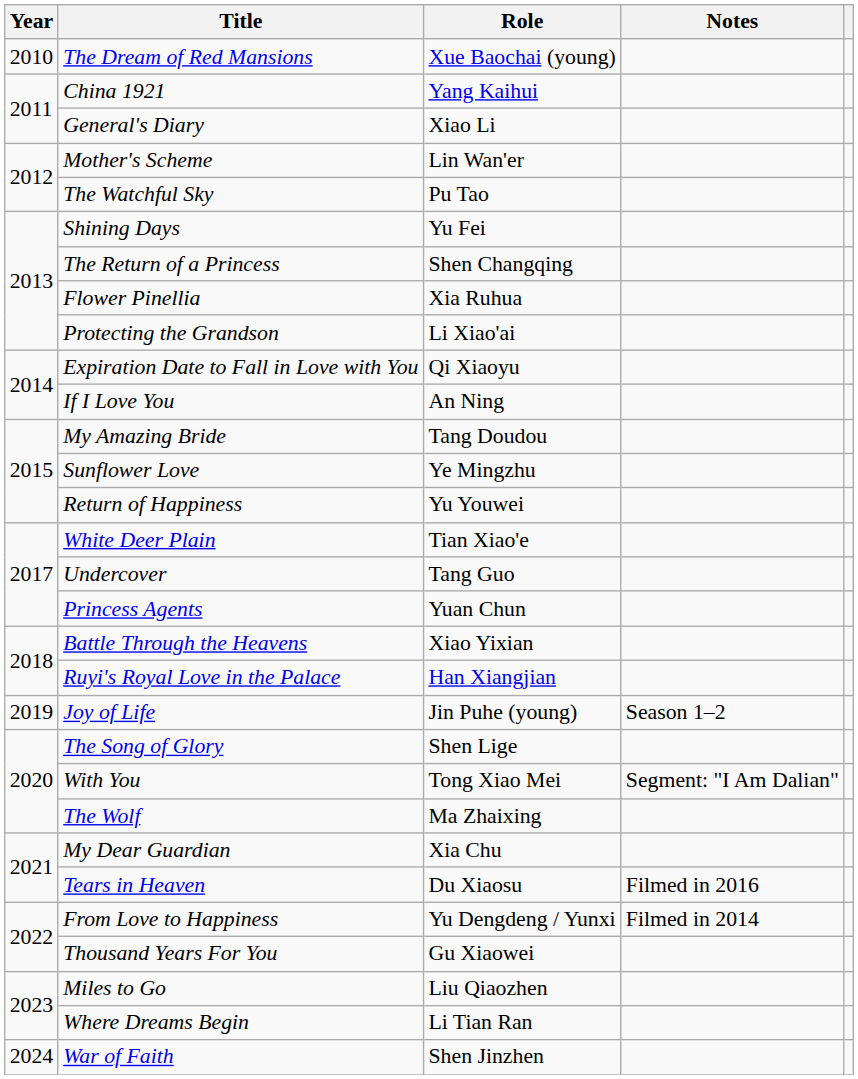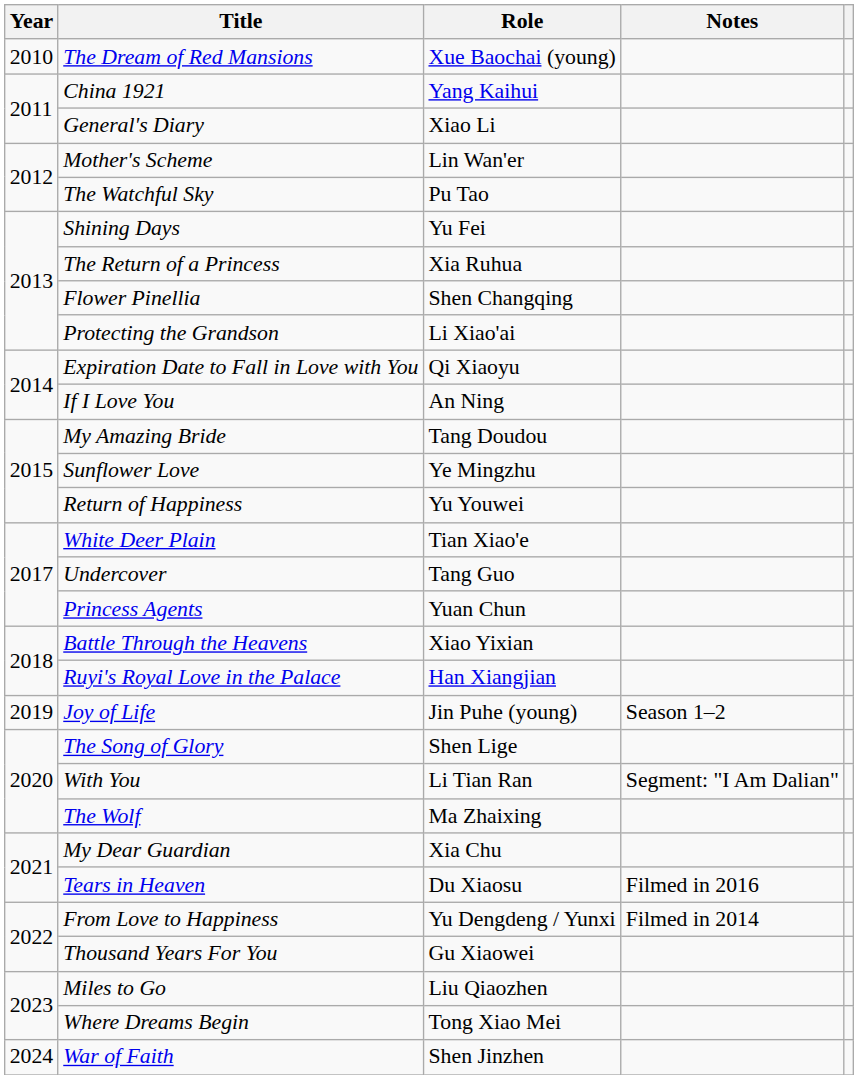 <table class="wikitable sortable">
 <tr>
 <th scope="col">Year</th>
 <th scope="col">Title</th>
 <th scope="col">Role</th>
 <th scope="col" class="unsortable">Notes</th>
 <th scope="col" class="unsortable"></th>
 </tr>
 <tr>
 <td>2010</td>
 <td><em><a href='#'>The Dream of Red Mansions</a></em></td>
 <td><a href='#'>Xue Baochai</a> (young)</td>
 <td></td>
 <td></td>
 </tr>
 <tr>
 <td rowspan="2">2011</td>
 <td><em>China 1921</em></td>
 <td><a href='#'>Yang Kaihui</a></td>
 <td></td>
 <td></td>
 </tr>
 <tr>
 <td><em>General's Diary</em></td>
 <td>Xiao Li</td>
 <td></td>
 <td></td>
 </tr>
 <tr>
 <td rowspan="2">2012</td>
 <td><em>Mother's Scheme</em></td>
 <td>Lin Wan'er</td>
 <td></td>
 <td></td>
 </tr>
 <tr>
 <td><em>The Watchful Sky</em></td>
 <td>Pu Tao</td>
 <td></td>
 <td></td>
 </tr>
 <tr>
 <td rowspan="4">2013</td>
 <td><em>Shining Days</em></td>
 <td>Yu Fei</td>
 <td></td>
 <td></td>
 </tr>
 <tr>
 <td><em>The Return of a Princess</em></td>
-<td>Shen Changqing</td>
+<td>Xia Ruhua</td>
 <td></td>
 <td></td>
 </tr>
 <tr>
 <td><em>Flower Pinellia</em></td>
-<td>Xia Ruhua</td>
+<td>Shen Changqing</td>
 <td></td>
 <td></td>
 </tr>
 <tr>
 <td><em>Protecting the Grandson</em></td>
 <td>Li Xiao'ai</td>
 <td></td>
 <td></td>
 </tr>
 <tr>
 <td rowspan="2">2014</td>
 <td><em>Expiration Date to Fall in Love with You</em></td>
 <td>Qi Xiaoyu</td>
 <td></td>
 <td></td>
 </tr>
 <tr>
 <td><em>If I Love You</em></td>
 <td>An Ning</td>
 <td></td>
 <td></td>
 </tr>
 <tr>
 <td rowspan="3">2015</td>
 <td><em>My Amazing Bride</em></td>
 <td>Tang Doudou</td>
 <td></td>
 <td></td>
 </tr>
 <tr>
 <td><em>Sunflower Love</em></td>
 <td>Ye Mingzhu</td>
 <td></td>
 <td></td>
 </tr>
 <tr>
 <td><em>Return of Happiness</em></td>
 <td>Yu Youwei</td>
 <td></td>
 <td></td>
 </tr>
 <tr>
 <td rowspan="3">2017</td>
 <td><em><a href='#'>White Deer Plain</a></em></td>
 <td>Tian Xiao'e</td>
 <td></td>
 <td></td>
 </tr>
 <tr>
 <td><em>Undercover</em></td>
 <td>Tang Guo</td>
 <td></td>
 <td></td>
 </tr>
 <tr>
 <td><em><a href='#'>Princess Agents</a></em></td>
 <td>Yuan Chun</td>
 <td></td>
 <td></td>
 </tr>
 <tr>
 <td rowspan=2>2018</td>
 <td><em><a href='#'>Battle Through the Heavens</a></em></td>
 <td>Xiao Yixian</td>
 <td></td>
 <td></td>
 </tr>
 <tr>
 <td><em><a href='#'>Ruyi's Royal Love in the Palace</a></em></td>
 <td><a href='#'>Han Xiangjian</a></td>
 <td></td>
 <td></td>
 </tr>
 <tr>
 <td>2019</td>
 <td><em><a href='#'>Joy of Life</a></em></td>
 <td>Jin Puhe (young)</td>
 <td>Season 1–2</td>
 <td></td>
 </tr>
 <tr>
 <td rowspan="3">2020</td>
 <td><em><a href='#'>The Song of Glory</a></em></td>
 <td>Shen Lige</td>
 <td></td>
 <td></td>
 </tr>
 <tr>
 <td><em>With You</em></td>
-<td>Tong Xiao Mei</td>
+<td>Li Tian Ran</td>
 <td>Segment: "I Am Dalian"</td>
 <td></td>
 </tr>
 <tr>
 <td><em><a href='#'>The Wolf</a></em></td>
 <td>Ma Zhaixing</td>
 <td></td>
 <td></td>
 </tr>
 <tr>
 <td rowspan=2>2021</td>
 <td><em>My Dear Guardian</em></td>
 <td>Xia Chu</td>
 <td></td>
 <td></td>
 </tr>
 <tr>
 <td><em><a href='#'>Tears in Heaven</a></em></td>
 <td>Du Xiaosu</td>
 <td>Filmed in 2016</td>
 <td></td>
 </tr>
 <tr>
 <td rowspan=2>2022</td>
 <td><em>From Love to Happiness</em></td>
 <td>Yu Dengdeng / Yunxi</td>
 <td>Filmed in 2014</td>
 <td></td>
 </tr>
 <tr>
 <td><em>Thousand Years For You</em></td>
 <td>Gu Xiaowei</td>
 <td></td>
 <td></td>
 </tr>
 <tr>
 <td rowspan=2>2023</td>
 <td><em>Miles to Go</em></td>
 <td>Liu Qiaozhen</td>
 <td></td>
 <td></td>
 </tr>
 <tr>
 <td><em>Where Dreams Begin</em></td>
-<td>Li Tian Ran</td>
+<td>Tong Xiao Mei</td>
 <td></td>
 <td></td>
 </tr>
 <tr>
 <td>2024</td>
 <td><em><a href='#'>War of Faith</a></em></td>
 <td>Shen Jinzhen</td>
 <td></td>
 <td></td>
 </tr>
 </table>
